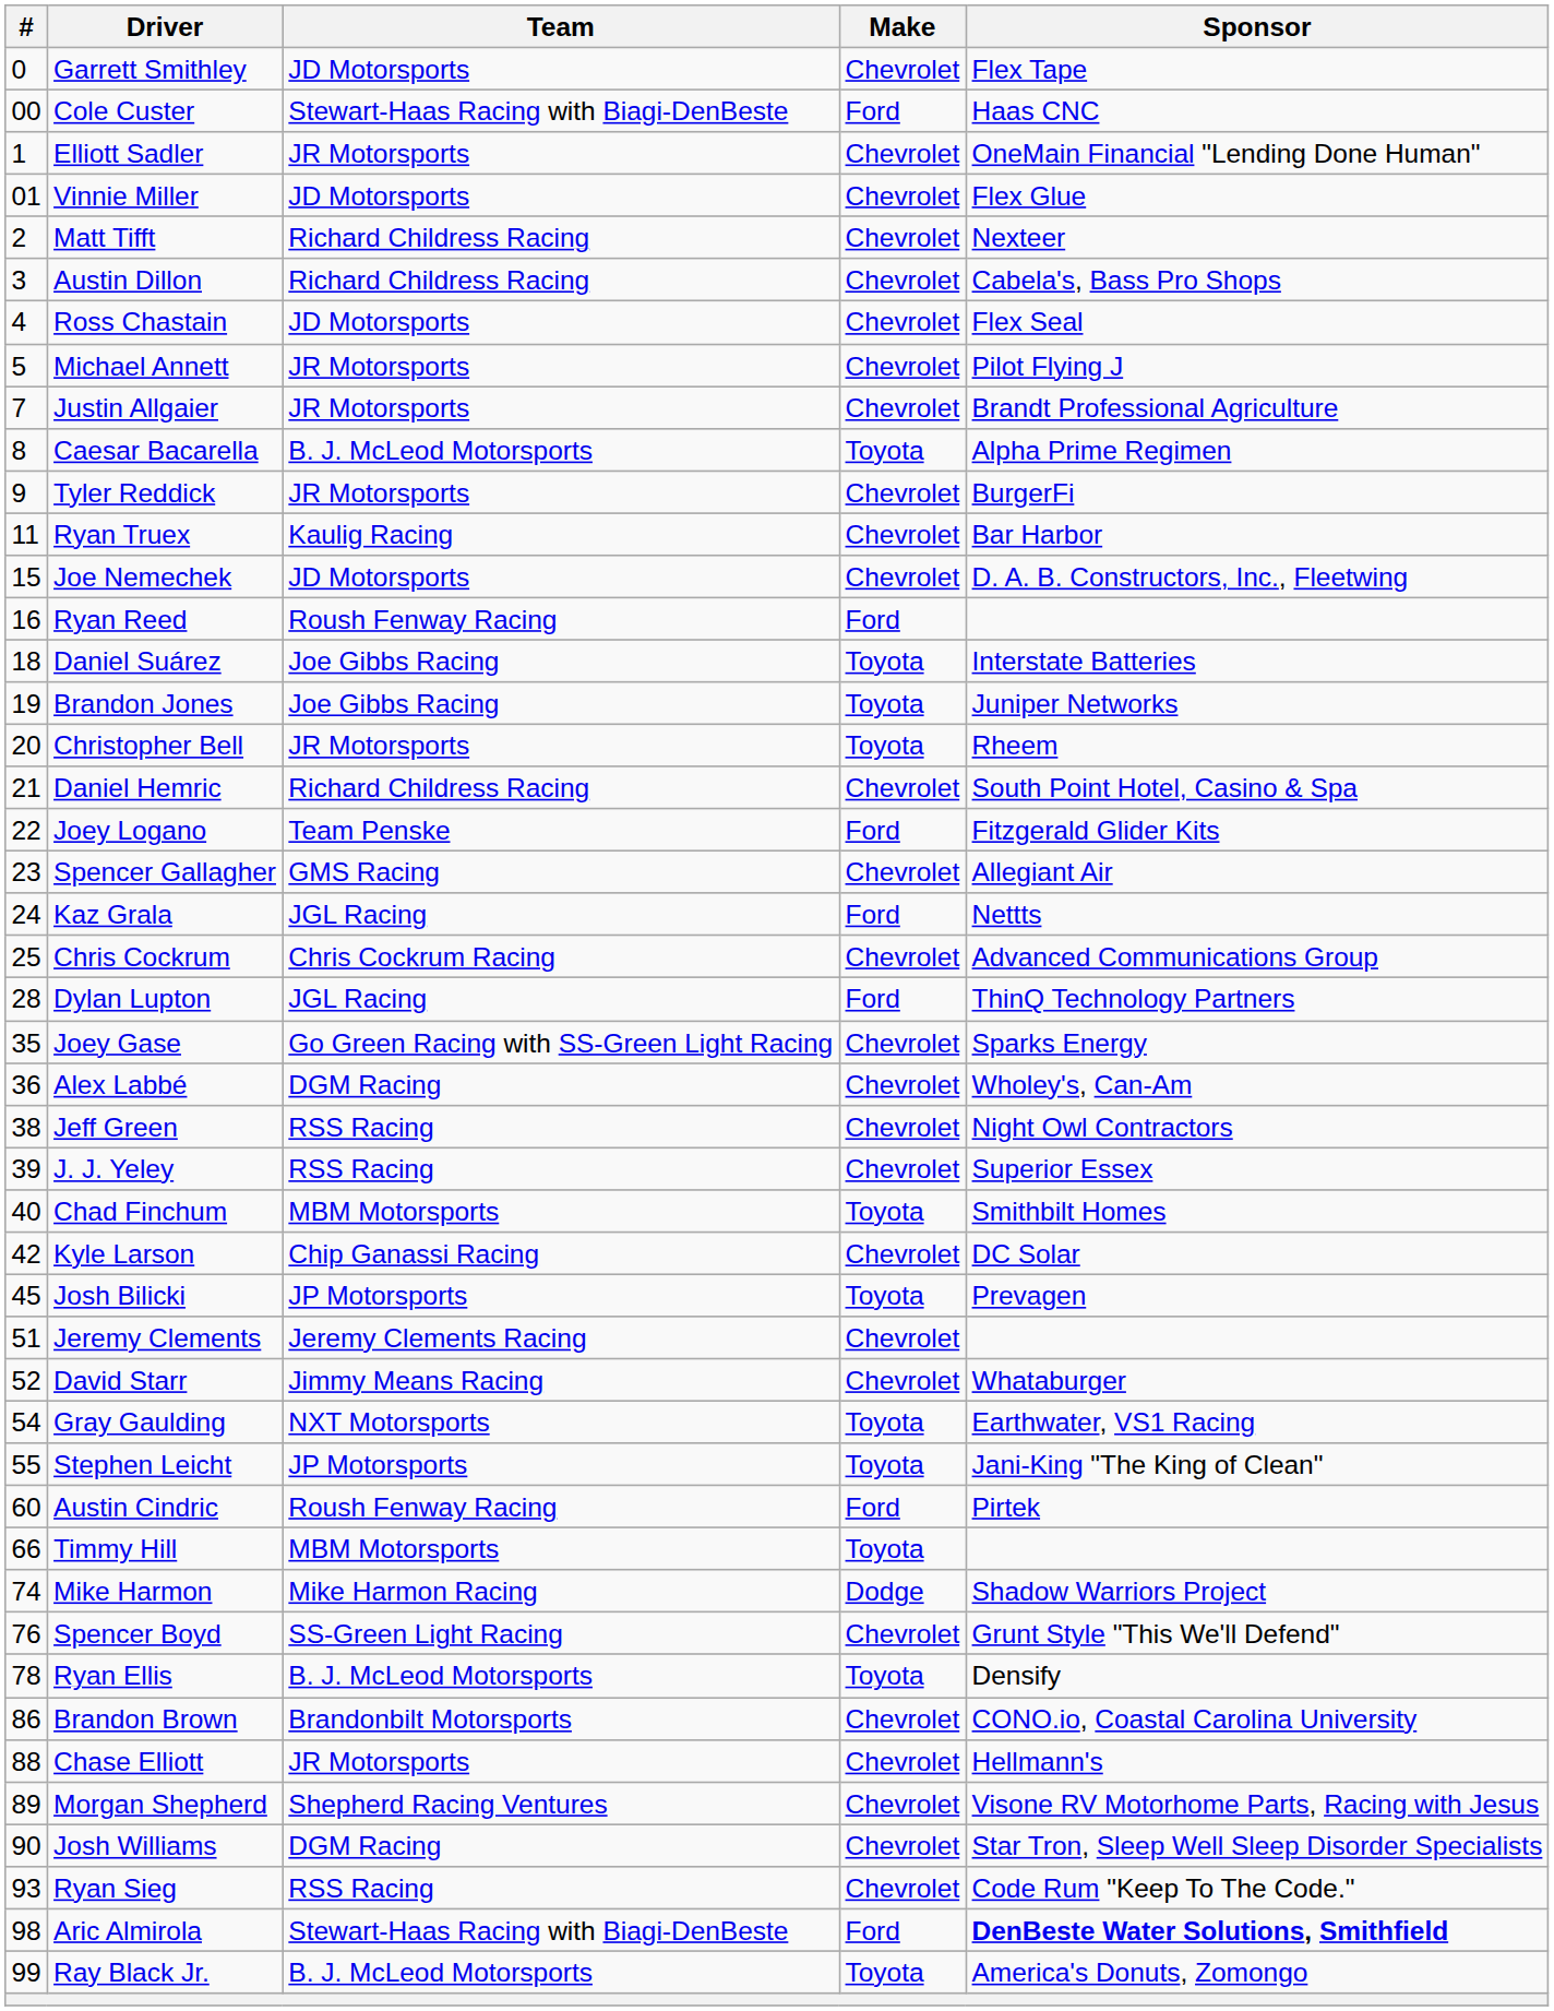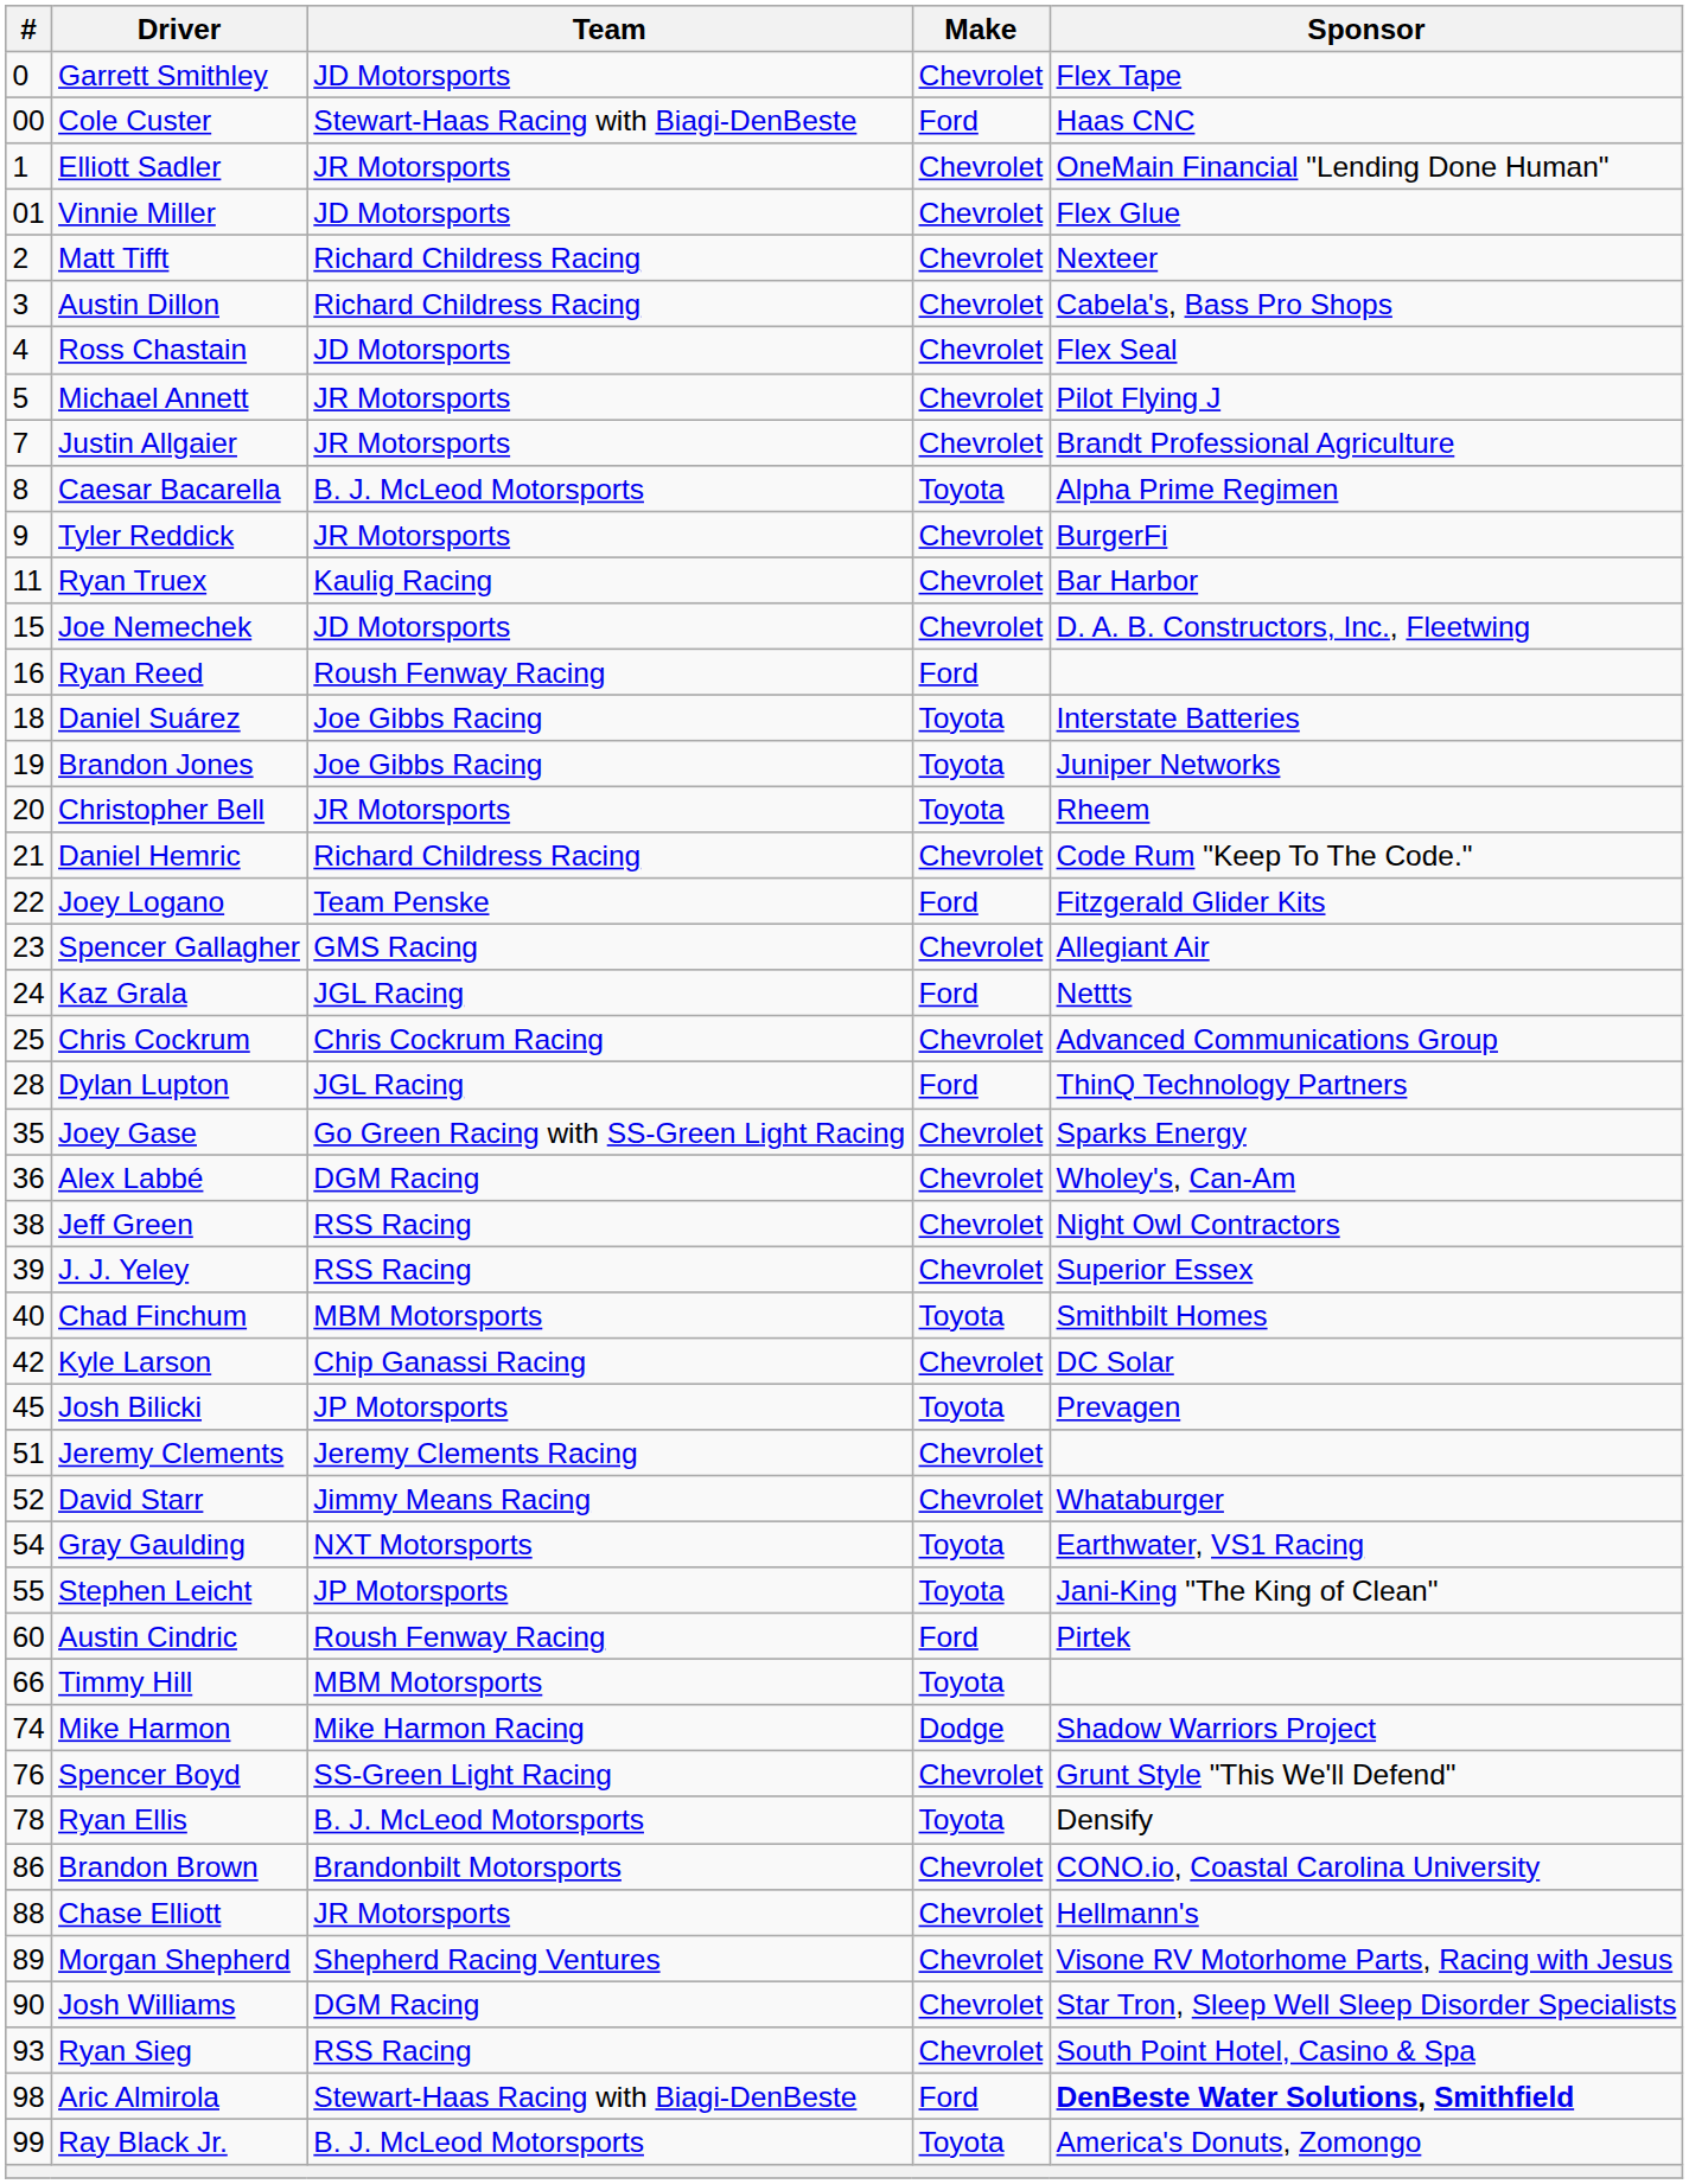 <table class="wikitable" style="font-size:95%">
 <tr>
 <th>#</th>
 <th>Driver</th>
 <th>Team</th>
 <th>Make</th>
 <th>Sponsor</th>
 </tr>
 <tr>
 <td>0</td>
 <td nowrap><a href='#'>Garrett Smithley</a></td>
 <td><a href='#'>JD Motorsports</a></td>
 <td><a href='#'>Chevrolet</a></td>
 <td><a href='#'>Flex Tape</a></td>
 </tr>
 <tr>
 <td>00</td>
 <td><a href='#'>Cole Custer</a></td>
 <td><a href='#'>Stewart-Haas Racing</a> with <a href='#'>Biagi-DenBeste</a></td>
 <td><a href='#'>Ford</a></td>
 <td><a href='#'>Haas CNC</a></td>
 </tr>
 <tr>
 <td>1</td>
 <td><a href='#'>Elliott Sadler</a></td>
 <td><a href='#'>JR Motorsports</a></td>
 <td><a href='#'>Chevrolet</a></td>
 <td><a href='#'>OneMain Financial</a> "Lending Done Human"</td>
 </tr>
 <tr>
 <td>01</td>
 <td><a href='#'>Vinnie Miller</a></td>
 <td><a href='#'>JD Motorsports</a></td>
 <td><a href='#'>Chevrolet</a></td>
 <td><a href='#'>Flex Glue</a></td>
 </tr>
 <tr>
 <td>2</td>
 <td><a href='#'>Matt Tifft</a></td>
 <td><a href='#'>Richard Childress Racing</a></td>
 <td><a href='#'>Chevrolet</a></td>
 <td><a href='#'>Nexteer</a></td>
 </tr>
 <tr>
 <td>3</td>
 <td><a href='#'>Austin Dillon</a></td>
 <td><a href='#'>Richard Childress Racing</a></td>
 <td><a href='#'>Chevrolet</a></td>
 <td><a href='#'>Cabela's</a>, <a href='#'>Bass Pro Shops</a></td>
 </tr>
 <tr>
 <td>4</td>
 <td><a href='#'>Ross Chastain</a></td>
 <td><a href='#'>JD Motorsports</a></td>
 <td><a href='#'>Chevrolet</a></td>
 <td><a href='#'>Flex Seal</a></td>
 </tr>
 <tr>
 <td>5</td>
 <td><a href='#'>Michael Annett</a></td>
 <td><a href='#'>JR Motorsports</a></td>
 <td><a href='#'>Chevrolet</a></td>
 <td><a href='#'>Pilot Flying J</a></td>
 </tr>
 <tr>
 <td>7</td>
 <td><a href='#'>Justin Allgaier</a></td>
 <td><a href='#'>JR Motorsports</a></td>
 <td><a href='#'>Chevrolet</a></td>
 <td><a href='#'>Brandt Professional Agriculture</a></td>
 </tr>
 <tr>
 <td>8</td>
 <td nowrap><a href='#'>Caesar Bacarella</a></td>
 <td><a href='#'>B. J. McLeod Motorsports</a></td>
 <td><a href='#'>Toyota</a></td>
 <td><a href='#'>Alpha Prime Regimen</a></td>
 </tr>
 <tr>
 <td>9</td>
 <td><a href='#'>Tyler Reddick</a></td>
 <td><a href='#'>JR Motorsports</a></td>
 <td><a href='#'>Chevrolet</a></td>
 <td><a href='#'>BurgerFi</a></td>
 </tr>
 <tr>
 <td>11</td>
 <td><a href='#'>Ryan Truex</a></td>
 <td><a href='#'>Kaulig Racing</a></td>
 <td><a href='#'>Chevrolet</a></td>
 <td><a href='#'>Bar Harbor</a></td>
 </tr>
 <tr>
 <td>15</td>
 <td><a href='#'>Joe Nemechek</a></td>
 <td><a href='#'>JD Motorsports</a></td>
 <td><a href='#'>Chevrolet</a></td>
 <td><a href='#'>D. A. B. Constructors, Inc.</a>, <a href='#'>Fleetwing</a></td>
 </tr>
 <tr>
 <td>16</td>
 <td><a href='#'>Ryan Reed</a></td>
 <td><a href='#'>Roush Fenway Racing</a></td>
 <td><a href='#'>Ford</a></td>
 <td></td>
 </tr>
 <tr>
 <td>18</td>
 <td><a href='#'>Daniel Suárez</a></td>
 <td><a href='#'>Joe Gibbs Racing</a></td>
 <td><a href='#'>Toyota</a></td>
 <td><a href='#'>Interstate Batteries</a></td>
 </tr>
 <tr>
 <td>19</td>
 <td><a href='#'>Brandon Jones</a></td>
 <td><a href='#'>Joe Gibbs Racing</a></td>
 <td><a href='#'>Toyota</a></td>
 <td><a href='#'>Juniper Networks</a></td>
 </tr>
 <tr>
 <td>20</td>
 <td><a href='#'>Christopher Bell</a></td>
 <td><a href='#'>JR Motorsports</a></td>
 <td><a href='#'>Toyota</a></td>
 <td><a href='#'>Rheem</a></td>
 </tr>
 <tr>
 <td>21</td>
 <td><a href='#'>Daniel Hemric</a></td>
 <td><a href='#'>Richard Childress Racing</a></td>
 <td><a href='#'>Chevrolet</a></td>
-<td><a href='#'>South Point Hotel, Casino & Spa</a></td>
+<td><a href='#'>Code Rum</a> "Keep To The Code."</td>
 </tr>
 <tr>
 <td>22</td>
 <td><a href='#'>Joey Logano</a></td>
 <td><a href='#'>Team Penske</a></td>
 <td><a href='#'>Ford</a></td>
 <td><a href='#'>Fitzgerald Glider Kits</a></td>
 </tr>
 <tr>
 <td>23</td>
 <td nowrap><a href='#'>Spencer Gallagher</a></td>
 <td><a href='#'>GMS Racing</a></td>
 <td><a href='#'>Chevrolet</a></td>
 <td><a href='#'>Allegiant Air</a></td>
 </tr>
 <tr>
 <td>24</td>
 <td><a href='#'>Kaz Grala</a></td>
 <td><a href='#'>JGL Racing</a></td>
 <td><a href='#'>Ford</a></td>
 <td><a href='#'>Nettts</a></td>
 </tr>
 <tr>
 <td>25</td>
 <td><a href='#'>Chris Cockrum</a></td>
 <td><a href='#'>Chris Cockrum Racing</a></td>
 <td><a href='#'>Chevrolet</a></td>
 <td><a href='#'>Advanced Communications Group</a></td>
 </tr>
 <tr>
 <td>28</td>
 <td><a href='#'>Dylan Lupton</a></td>
 <td><a href='#'>JGL Racing</a></td>
 <td><a href='#'>Ford</a></td>
 <td><a href='#'>ThinQ Technology Partners</a></td>
 </tr>
 <tr>
 <td>35</td>
 <td><a href='#'>Joey Gase</a></td>
 <td><a href='#'>Go Green Racing</a> with <a href='#'>SS-Green Light Racing</a></td>
 <td><a href='#'>Chevrolet</a></td>
 <td><a href='#'>Sparks Energy</a></td>
 </tr>
 <tr>
 <td>36</td>
 <td><a href='#'>Alex Labbé</a></td>
 <td><a href='#'>DGM Racing</a></td>
 <td><a href='#'>Chevrolet</a></td>
 <td><a href='#'>Wholey's</a>, <a href='#'>Can-Am</a></td>
 </tr>
 <tr>
 <td>38</td>
 <td><a href='#'>Jeff Green</a></td>
 <td><a href='#'>RSS Racing</a></td>
 <td><a href='#'>Chevrolet</a></td>
 <td><a href='#'>Night Owl Contractors</a></td>
 </tr>
 <tr>
 <td>39</td>
 <td><a href='#'>J. J. Yeley</a></td>
 <td><a href='#'>RSS Racing</a></td>
 <td><a href='#'>Chevrolet</a></td>
 <td><a href='#'>Superior Essex</a></td>
 </tr>
 <tr>
 <td>40</td>
 <td><a href='#'>Chad Finchum</a></td>
 <td><a href='#'>MBM Motorsports</a></td>
 <td><a href='#'>Toyota</a></td>
 <td><a href='#'>Smithbilt Homes</a></td>
 </tr>
 <tr>
 <td>42</td>
 <td><a href='#'>Kyle Larson</a></td>
 <td><a href='#'>Chip Ganassi Racing</a></td>
 <td><a href='#'>Chevrolet</a></td>
 <td><a href='#'>DC Solar</a></td>
 </tr>
 <tr>
 <td>45</td>
 <td><a href='#'>Josh Bilicki</a></td>
 <td><a href='#'>JP Motorsports</a></td>
 <td><a href='#'>Toyota</a></td>
 <td><a href='#'>Prevagen</a></td>
 </tr>
 <tr>
 <td>51</td>
 <td><a href='#'>Jeremy Clements</a></td>
 <td><a href='#'>Jeremy Clements Racing</a></td>
 <td><a href='#'>Chevrolet</a></td>
 <td></td>
 </tr>
 <tr>
 <td>52</td>
 <td><a href='#'>David Starr</a></td>
 <td><a href='#'>Jimmy Means Racing</a></td>
 <td><a href='#'>Chevrolet</a></td>
 <td><a href='#'>Whataburger</a></td>
 </tr>
 <tr>
 <td>54</td>
 <td><a href='#'>Gray Gaulding</a></td>
 <td><a href='#'>NXT Motorsports</a></td>
 <td><a href='#'>Toyota</a></td>
 <td><a href='#'>Earthwater</a>, <a href='#'>VS1 Racing</a></td>
 </tr>
 <tr>
 <td>55</td>
 <td><a href='#'>Stephen Leicht</a></td>
 <td><a href='#'>JP Motorsports</a></td>
 <td><a href='#'>Toyota</a></td>
 <td><a href='#'>Jani-King</a> "The King of Clean"</td>
 </tr>
 <tr>
 <td>60</td>
 <td><a href='#'>Austin Cindric</a></td>
 <td><a href='#'>Roush Fenway Racing</a></td>
 <td><a href='#'>Ford</a></td>
 <td><a href='#'>Pirtek</a></td>
 </tr>
 <tr>
 <td>66</td>
 <td><a href='#'>Timmy Hill</a></td>
 <td><a href='#'>MBM Motorsports</a></td>
 <td><a href='#'>Toyota</a></td>
 <td></td>
 </tr>
 <tr>
 <td>74</td>
 <td><a href='#'>Mike Harmon</a></td>
 <td><a href='#'>Mike Harmon Racing</a></td>
 <td><a href='#'>Dodge</a></td>
 <td><a href='#'>Shadow Warriors Project</a></td>
 </tr>
 <tr>
 <td>76</td>
 <td><a href='#'>Spencer Boyd</a></td>
 <td><a href='#'>SS-Green Light Racing</a></td>
 <td><a href='#'>Chevrolet</a></td>
 <td><a href='#'>Grunt Style</a> "This We'll Defend"</td>
 </tr>
 <tr>
 <td>78</td>
 <td><a href='#'>Ryan Ellis</a></td>
 <td><a href='#'>B. J. McLeod Motorsports</a></td>
 <td><a href='#'>Toyota</a></td>
 <td>Densify</td>
 </tr>
 <tr>
 <td>86</td>
 <td><a href='#'>Brandon Brown</a></td>
 <td><a href='#'>Brandonbilt Motorsports</a></td>
 <td><a href='#'>Chevrolet</a></td>
 <td><a href='#'>CONO.io</a>, <a href='#'>Coastal Carolina University</a></td>
 </tr>
 <tr>
 <td>88</td>
 <td><a href='#'>Chase Elliott</a></td>
 <td><a href='#'>JR Motorsports</a></td>
 <td><a href='#'>Chevrolet</a></td>
 <td><a href='#'>Hellmann's</a></td>
 </tr>
 <tr>
 <td>89</td>
 <td><a href='#'>Morgan Shepherd</a></td>
 <td><a href='#'>Shepherd Racing Ventures</a></td>
 <td><a href='#'>Chevrolet</a></td>
 <td><a href='#'>Visone RV Motorhome Parts</a>, <a href='#'>Racing with Jesus</a></td>
 </tr>
 <tr>
 <td>90</td>
 <td><a href='#'>Josh Williams</a></td>
 <td><a href='#'>DGM Racing</a></td>
 <td><a href='#'>Chevrolet</a></td>
 <td><a href='#'>Star Tron</a>, <a href='#'>Sleep Well Sleep Disorder Specialists</a></td>
 </tr>
 <tr>
 <td>93</td>
 <td><a href='#'>Ryan Sieg</a></td>
 <td><a href='#'>RSS Racing</a></td>
 <td><a href='#'>Chevrolet</a></td>
-<td><a href='#'>Code Rum</a> "Keep To The Code."</td>
+<td><a href='#'>South Point Hotel, Casino & Spa</a></td>
 </tr>
 <tr>
 <td>98</td>
 <td><a href='#'>Aric Almirola</a></td>
 <td><a href='#'>Stewart-Haas Racing</a> with <a href='#'>Biagi-DenBeste</a></td>
 <td><a href='#'>Ford</a></td>
 <td><strong><a href='#'>DenBeste Water Solutions</a>, <a href='#'>Smithfield</a></strong></td>
 </tr>
 <tr>
 <td>99</td>
 <td><a href='#'>Ray Black Jr.</a></td>
 <td><a href='#'>B. J. McLeod Motorsports</a></td>
 <td><a href='#'>Toyota</a></td>
 <td><a href='#'>America's Donuts</a>, <a href='#'>Zomongo</a></td>
 </tr>
 <tr>
 <th colspan="5"></th>
 </tr>
 </table>
